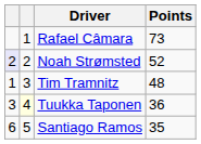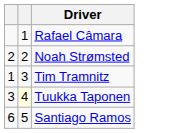 <table class="wikitable" style="font-size: 85%;">
 <tr>
 <th></th>
 <th></th>
 <th>Driver</th>
-<th>Points</th>
 </tr>
 <tr>
 <td align="left"></td>
 <td align="center">1</td>
 <td> <a href='#'>Rafael Câmara</a></td>
-<td>73</td>
 </tr>
 <tr>
-<td align="left" style="background: lavender;"> 2</td>
+<td align="left"> 2</td>
 <td align="center">2</td>
 <td> <a href='#'>Noah Strømsted</a></td>
-<td>52</td>
 </tr>
 <tr>
 <td align="left"> 1</td>
 <td align="center">3</td>
 <td> <a href='#'>Tim Tramnitz</a></td>
-<td>48</td>
 </tr>
 <tr>
 <td align="left"> 3</td>
 <td align="center" style="background: lightyellow;">4</td>
 <td> <a href='#'>Tuukka Taponen</a></td>
-<td>36</td>
 </tr>
 <tr>
 <td align="left"> 6</td>
 <td align="center">5</td>
 <td> <a href='#'>Santiago Ramos</a></td>
-<td>35</td>
 </tr>
 </table>
